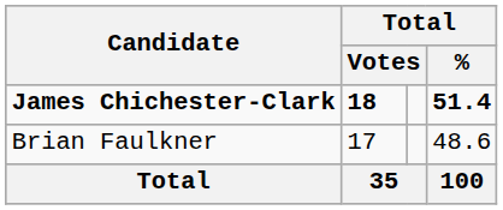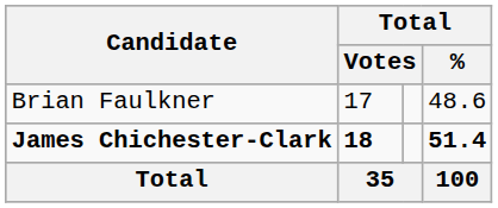 <table class="wikitable" style="font-size:95%;">
 <tr>
 <th rowspan="2">Candidate</th>
 <th colspan="3">Total</th>
 </tr>
 <tr>
 <th colspan="2">Votes</th>
 <th>%</th>
 </tr>
 <tr>
+<td>Brian Faulkner</td>
+<td>17</td>
+<td align="center"></td>
+<td>48.6</td>
+</tr>
+<tr>
 <td><strong>James Chichester-Clark</strong> </td>
 <td><strong>18</strong></td>
 <td align="center"></td>
 <td><strong>51.4</strong></td>
-</tr>
-<tr>
-<td>Brian Faulkner</td>
-<td>17</td>
-<td align="center"></td>
-<td>48.6</td>
 </tr>
 <tr>
 <th>Total</th>
 <th colspan="2">35</th>
 <th>100</th>
 </tr>
 </table>
